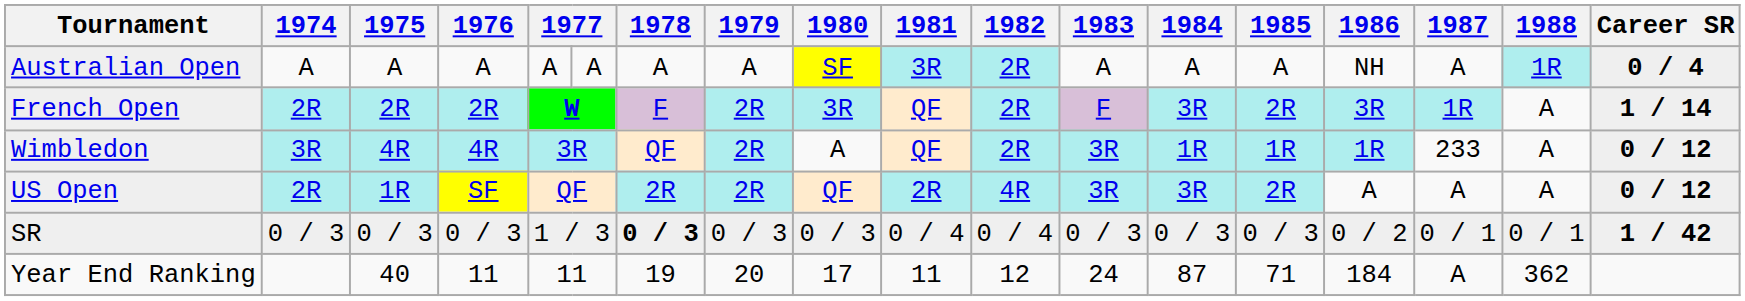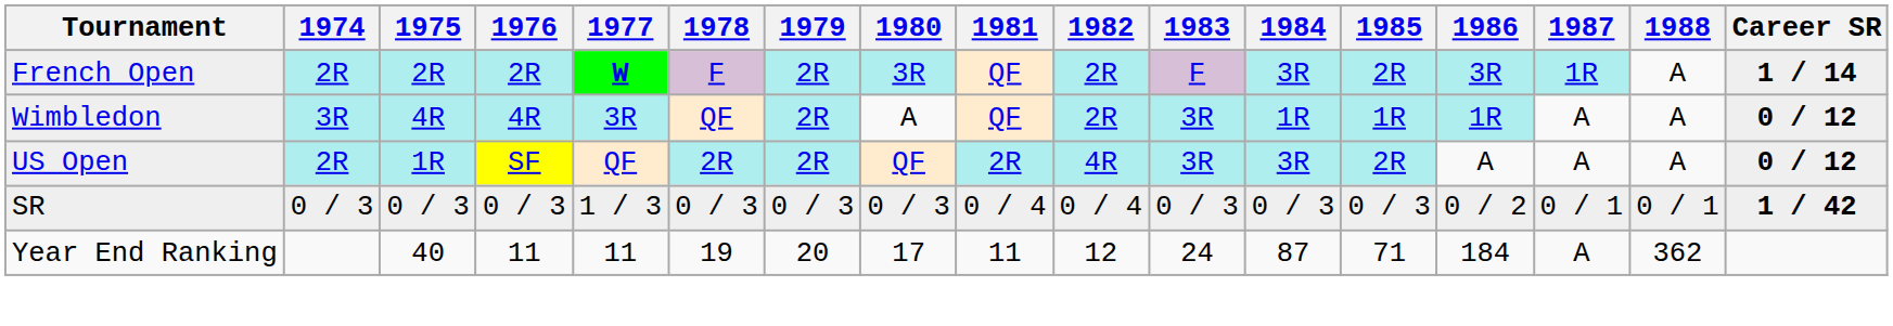 <table class="wikitable">
 <tr>
 <th>Tournament</th>
 <th><a href='#'>1974</a></th>
 <th><a href='#'>1975</a></th>
 <th><a href='#'>1976</a></th>
 <th colspan=2><a href='#'>1977</a></th>
 <th><a href='#'>1978</a></th>
 <th><a href='#'>1979</a></th>
 <th><a href='#'>1980</a></th>
 <th><a href='#'>1981</a></th>
 <th><a href='#'>1982</a></th>
 <th><a href='#'>1983</a></th>
 <th><a href='#'>1984</a></th>
 <th><a href='#'>1985</a></th>
 <th><a href='#'>1986</a></th>
 <th><a href='#'>1987</a></th>
 <th><a href='#'>1988</a></th>
 <th>Career SR</th>
-</tr>
-<tr>
-<td style="background:#EFEFEF;"><a href='#'>Australian Open</a></td>
-<td align="center">A</td>
-<td align="center">A</td>
-<td align="center">A</td>
-<td align="center">A</td>
-<td align="center">A</td>
-<td align="center">A</td>
-<td align="center">A</td>
-<td align="center" style="background:yellow;"><a href='#'>SF</a></td>
-<td align="center" style="background:#afeeee;"><a href='#'>3R</a></td>
-<td align="center" style="background:#afeeee;"><a href='#'>2R</a></td>
-<td align="center">A</td>
-<td align="center">A</td>
-<td align="center">A</td>
-<td align="center">NH</td>
-<td align="center">A</td>
-<td align="center" style="background:#afeeee;"><a href='#'>1R</a></td>
-<td align="center" style="background:#EFEFEF;"><strong>0 / 4</strong></td>
 </tr>
 <tr>
 <td style="background:#EFEFEF;"><a href='#'>French Open</a></td>
 <td align="center" style="background:#afeeee;"><a href='#'>2R</a></td>
 <td align="center" style="background:#afeeee;"><a href='#'>2R</a></td>
 <td align="center" style="background:#afeeee;"><a href='#'>2R</a></td>
 <td align="center" style="background:#00ff00;" colspan=2><strong><a href='#'>W</a></strong></td>
 <td align="center" style="background:#D8BFD8;"><a href='#'>F</a></td>
 <td align="center" style="background:#afeeee;"><a href='#'>2R</a></td>
 <td align="center" style="background:#afeeee;"><a href='#'>3R</a></td>
 <td align="center" style="background:#ffebcd;"><a href='#'>QF</a></td>
 <td align="center" style="background:#afeeee;"><a href='#'>2R</a></td>
 <td align="center" style="background:#D8BFD8;"><a href='#'>F</a></td>
 <td align="center" style="background:#afeeee;"><a href='#'>3R</a></td>
 <td align="center" style="background:#afeeee;"><a href='#'>2R</a></td>
 <td align="center" style="background:#afeeee;"><a href='#'>3R</a></td>
 <td align="center" style="background:#afeeee;"><a href='#'>1R</a></td>
 <td align="center">A</td>
 <td align="center" style="background:#EFEFEF;"><strong>1 / 14</strong></td>
 </tr>
 <tr>
 <td style="background:#EFEFEF;"><a href='#'>Wimbledon</a></td>
 <td align="center" style="background:#afeeee;"><a href='#'>3R</a></td>
 <td align="center" style="background:#afeeee;"><a href='#'>4R</a></td>
 <td align="center" style="background:#afeeee;"><a href='#'>4R</a></td>
 <td align="center" style="background:#afeeee;" colspan=2><a href='#'>3R</a></td>
 <td align="center" style="background:#ffebcd;"><a href='#'>QF</a></td>
 <td align="center" style="background:#afeeee;"><a href='#'>2R</a></td>
 <td align="center">A</td>
 <td align="center" style="background:#ffebcd;"><a href='#'>QF</a></td>
 <td align="center" style="background:#afeeee;"><a href='#'>2R</a></td>
 <td align="center" style="background:#afeeee;"><a href='#'>3R</a></td>
 <td align="center" style="background:#afeeee;"><a href='#'>1R</a></td>
 <td align="center" style="background:#afeeee;"><a href='#'>1R</a></td>
 <td align="center" style="background:#afeeee;"><a href='#'>1R</a></td>
-<td align="center">233</td>
+<td align="center">A</td>
 <td align="center">A</td>
 <td align="center" style="background:#EFEFEF;"><strong>0 / 12</strong></td>
 </tr>
 <tr>
 <td style="background:#EFEFEF;"><a href='#'>US Open</a></td>
 <td align="center" style="background:#afeeee;"><a href='#'>2R</a></td>
 <td align="center" style="background:#afeeee;"><a href='#'>1R</a></td>
 <td align="center" style="background:yellow;"><a href='#'>SF</a></td>
 <td align="center" style="background:#ffebcd;" colspan=2><a href='#'>QF</a></td>
 <td align="center" style="background:#afeeee;"><a href='#'>2R</a></td>
 <td align="center" style="background:#afeeee;"><a href='#'>2R</a></td>
 <td align="center" style="background:#ffebcd;"><a href='#'>QF</a></td>
 <td align="center" style="background:#afeeee;"><a href='#'>2R</a></td>
 <td align="center" style="background:#afeeee;"><a href='#'>4R</a></td>
 <td align="center" style="background:#afeeee;"><a href='#'>3R</a></td>
 <td align="center" style="background:#afeeee;"><a href='#'>3R</a></td>
 <td align="center" style="background:#afeeee;"><a href='#'>2R</a></td>
 <td align="center">A</td>
 <td align="center">A</td>
 <td align="center">A</td>
 <td align="center" style="background:#EFEFEF;"><strong>0 / 12</strong></td>
 </tr>
 <tr>
 <td style="background:#EFEFEF;">SR</td>
 <td align="center" style="background:#EFEFEF;">0 / 3</td>
 <td align="center" style="background:#EFEFEF;">0 / 3</td>
 <td align="center" style="background:#EFEFEF;">0 / 3</td>
 <td align="center" style="background:#EFEFEF;" colspan=2>1 / 3</td>
-<td align="center" style="background:#EFEFEF;"><strong>0 / 3</strong></td>
+<td align="center" style="background:#EFEFEF;">0 / 3</td>
 <td align="center" style="background:#EFEFEF;">0 / 3</td>
 <td align="center" style="background:#EFEFEF;">0 / 3</td>
 <td align="center" style="background:#EFEFEF;">0 / 4</td>
 <td align="center" style="background:#EFEFEF;">0 / 4</td>
 <td align="center" style="background:#EFEFEF;">0 / 3</td>
 <td align="center" style="background:#EFEFEF;">0 / 3</td>
 <td align="center" style="background:#EFEFEF;">0 / 3</td>
 <td align="center" style="background:#EFEFEF;">0 / 2</td>
 <td align="center" style="background:#EFEFEF;">0 / 1</td>
 <td align="center" style="background:#EFEFEF;">0 / 1</td>
 <td align="center" style="background:#EFEFEF;"><strong>1 / 42</strong></td>
 </tr>
 <tr>
 <td align=left>Year End Ranking</td>
 <td align="center"></td>
 <td align="center">40</td>
 <td align="center">11</td>
 <td colspan=2 align="center">11</td>
 <td align="center">19</td>
 <td align="center">20</td>
 <td align="center">17</td>
 <td align="center">11</td>
 <td align="center">12</td>
 <td align="center">24</td>
 <td align="center">87</td>
 <td align="center">71</td>
 <td align="center">184</td>
 <td align="center">A</td>
 <td align="center">362</td>
 </tr>
 </table>
